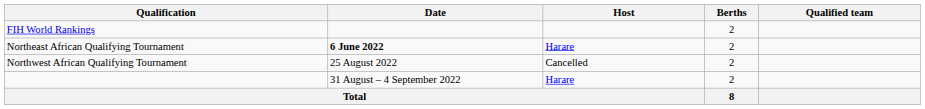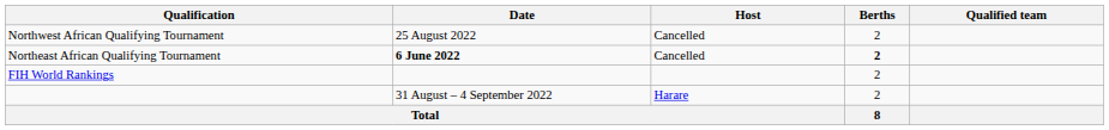 <table class="wikitable" width=70%>
 <tr>
 <th width=30%>Qualification</th>
 <th width=20%>Date</th>
 <th width=15%>Host</th>
 <th width=5%>Berths</th>
 <th width=15%>Qualified team</th>
 </tr>
 <tr>
-<td><a href='#'>FIH World Rankings</a></td>
-<td></td>
-<td></td>
+<td>Northwest African Qualifying Tournament</td>
+<td>25 August 2022</td>
+<td>Cancelled</td>
 <td align=center>2</td>
 <td><br></td>
 </tr>
 <tr>
 <td>Northeast African Qualifying Tournament</td>
 <td><strong>6 June 2022</strong></td>
-<td> <a href='#'>Harare</a></td>
-<td align=center>2</td>
+<td>Cancelled</td>
+<td align=center><strong>2</strong></td>
 <td><br><s></s></td>
 </tr>
 <tr>
-<td>Northwest African Qualifying Tournament</td>
-<td>25 August 2022</td>
-<td>Cancelled</td>
+<td><a href='#'>FIH World Rankings</a></td>
+<td></td>
+<td></td>
 <td align=center>2</td>
 <td><br></td>
 </tr>
 <tr>
 <td></td>
 <td>31 August – 4 September 2022</td>
 <td> <a href='#'>Harare</a></td>
 <td align=center>2</td>
 <td><br></td>
 </tr>
 <tr>
 <th colspan=3>Total</th>
 <th>8</th>
 <th></th>
 </tr>
 </table>
